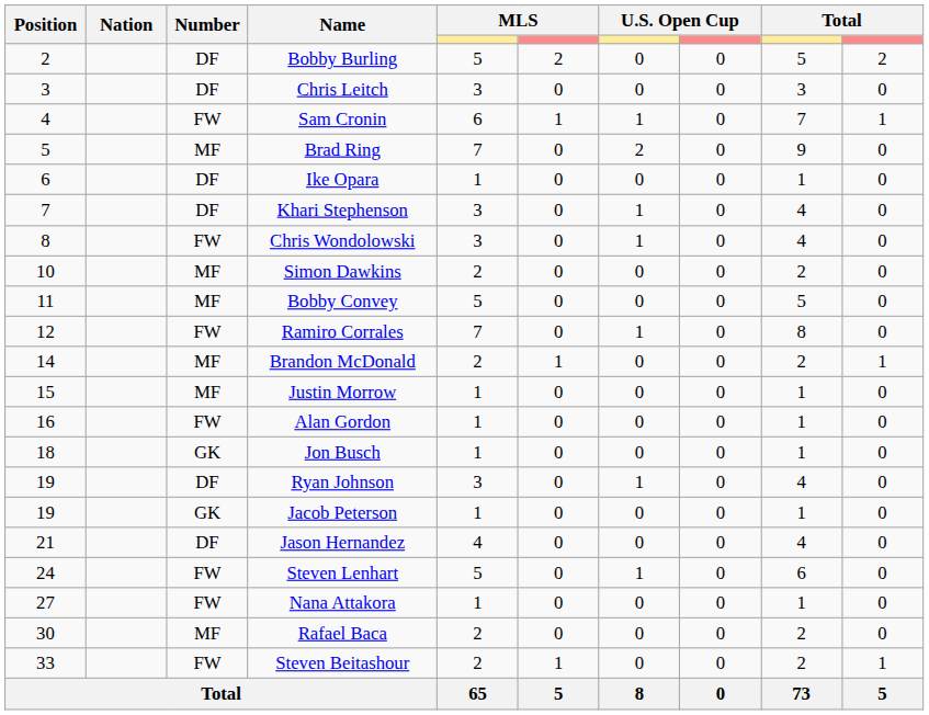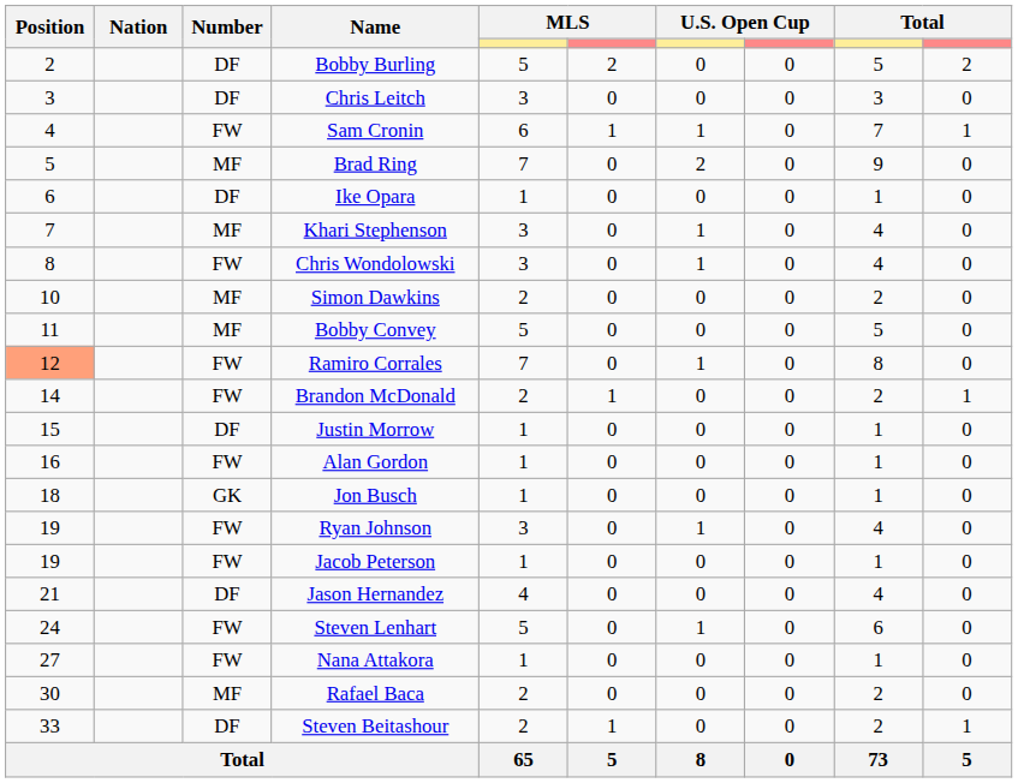 <table class="wikitable" style="font-size: 95%; text-align: center;">
 <tr>
 <th rowspan=2 width=60>Position</th>
 <th rowspan=2 width=60>Nation</th>
 <th rowspan=2 width=60>Number</th>
 <th rowspan=2 width=150>Name</th>
 <th colspan=2>MLS</th>
 <th colspan=2>U.S. Open Cup</th>
 <th colspan=2>Total</th>
 </tr>
 <tr>
 <th style="width:60px; background:#fe9;"></th>
 <th style="width:60px; background:#ff8888;"></th>
 <th style="width:60px; background:#fe9;"></th>
 <th style="width:60px; background:#ff8888;"></th>
 <th style="width:60px; background:#fe9;"></th>
 <th style="width:60px; background:#ff8888;"></th>
 </tr>
 <tr>
 <td>2</td>
 <td></td>
 <td>DF</td>
 <td><a href='#'>Bobby Burling</a></td>
 <td>5</td>
 <td>2</td>
 <td>0</td>
 <td>0</td>
 <td>5</td>
 <td>2</td>
 </tr>
 <tr>
 <td>3</td>
 <td></td>
 <td>DF</td>
 <td><a href='#'>Chris Leitch</a></td>
 <td>3</td>
 <td>0</td>
 <td>0</td>
 <td>0</td>
 <td>3</td>
 <td>0</td>
 </tr>
 <tr>
 <td>4</td>
 <td></td>
 <td>FW</td>
 <td><a href='#'>Sam Cronin</a></td>
 <td>6</td>
 <td>1</td>
 <td>1</td>
 <td>0</td>
 <td>7</td>
 <td>1</td>
 </tr>
 <tr>
 <td>5</td>
 <td></td>
 <td>MF</td>
 <td><a href='#'>Brad Ring</a></td>
 <td>7</td>
 <td>0</td>
 <td>2</td>
 <td>0</td>
 <td>9</td>
 <td>0</td>
 </tr>
 <tr>
 <td>6</td>
 <td></td>
 <td>DF</td>
 <td><a href='#'>Ike Opara</a></td>
 <td>1</td>
 <td>0</td>
 <td>0</td>
 <td>0</td>
 <td>1</td>
 <td>0</td>
 </tr>
 <tr>
 <td>7</td>
 <td></td>
-<td>DF</td>
+<td>MF</td>
 <td><a href='#'>Khari Stephenson</a></td>
 <td>3</td>
 <td>0</td>
 <td>1</td>
 <td>0</td>
 <td>4</td>
 <td>0</td>
 </tr>
 <tr>
 <td>8</td>
 <td></td>
 <td>FW</td>
 <td><a href='#'>Chris Wondolowski</a></td>
 <td>3</td>
 <td>0</td>
 <td>1</td>
 <td>0</td>
 <td>4</td>
 <td>0</td>
 </tr>
 <tr>
 <td>10</td>
 <td></td>
 <td>MF</td>
 <td><a href='#'>Simon Dawkins</a></td>
 <td>2</td>
 <td>0</td>
 <td>0</td>
 <td>0</td>
 <td>2</td>
 <td>0</td>
 </tr>
 <tr>
 <td>11</td>
 <td></td>
 <td>MF</td>
 <td><a href='#'>Bobby Convey</a></td>
 <td>5</td>
 <td>0</td>
 <td>0</td>
 <td>0</td>
 <td>5</td>
 <td>0</td>
 </tr>
 <tr>
-<td>12</td>
+<td style="background: lightsalmon;">12</td>
 <td></td>
 <td>FW</td>
 <td><a href='#'>Ramiro Corrales</a></td>
 <td>7</td>
 <td>0</td>
 <td>1</td>
 <td>0</td>
 <td>8</td>
 <td>0</td>
 </tr>
 <tr>
 <td>14</td>
 <td></td>
-<td>MF</td>
+<td>FW</td>
 <td><a href='#'>Brandon McDonald</a></td>
 <td>2</td>
 <td>1</td>
 <td>0</td>
 <td>0</td>
 <td>2</td>
 <td>1</td>
 </tr>
 <tr>
 <td>15</td>
 <td></td>
-<td>MF</td>
+<td>DF</td>
 <td><a href='#'>Justin Morrow</a></td>
 <td>1</td>
 <td>0</td>
 <td>0</td>
 <td>0</td>
 <td>1</td>
 <td>0</td>
 </tr>
 <tr>
 <td>16</td>
 <td></td>
 <td>FW</td>
 <td><a href='#'>Alan Gordon</a></td>
 <td>1</td>
 <td>0</td>
 <td>0</td>
 <td>0</td>
 <td>1</td>
 <td>0</td>
 </tr>
 <tr>
 <td>18</td>
 <td></td>
 <td>GK</td>
 <td><a href='#'>Jon Busch</a></td>
 <td>1</td>
 <td>0</td>
 <td>0</td>
 <td>0</td>
 <td>1</td>
 <td>0</td>
 </tr>
 <tr>
 <td>19</td>
 <td></td>
-<td>DF</td>
+<td>FW</td>
 <td><a href='#'>Ryan Johnson</a></td>
 <td>3</td>
 <td>0</td>
 <td>1</td>
 <td>0</td>
 <td>4</td>
 <td>0</td>
 </tr>
 <tr>
 <td>19</td>
 <td></td>
-<td>GK</td>
+<td>FW</td>
 <td><a href='#'>Jacob Peterson</a></td>
 <td>1</td>
 <td>0</td>
 <td>0</td>
 <td>0</td>
 <td>1</td>
 <td>0</td>
 </tr>
 <tr>
 <td>21</td>
 <td></td>
 <td>DF</td>
 <td><a href='#'>Jason Hernandez</a></td>
 <td>4</td>
 <td>0</td>
 <td>0</td>
 <td>0</td>
 <td>4</td>
 <td>0</td>
 </tr>
 <tr>
 <td>24</td>
 <td></td>
 <td>FW</td>
 <td><a href='#'>Steven Lenhart</a></td>
 <td>5</td>
 <td>0</td>
 <td>1</td>
 <td>0</td>
 <td>6</td>
 <td>0</td>
 </tr>
 <tr>
 <td>27</td>
 <td></td>
 <td>FW</td>
 <td><a href='#'>Nana Attakora</a></td>
 <td>1</td>
 <td>0</td>
 <td>0</td>
 <td>0</td>
 <td>1</td>
 <td>0</td>
 </tr>
 <tr>
 <td>30</td>
 <td></td>
 <td>MF</td>
 <td><a href='#'>Rafael Baca</a></td>
 <td>2</td>
 <td>0</td>
 <td>0</td>
 <td>0</td>
 <td>2</td>
 <td>0</td>
 </tr>
 <tr>
 <td>33</td>
 <td></td>
-<td>FW</td>
+<td>DF</td>
 <td><a href='#'>Steven Beitashour</a></td>
 <td>2</td>
 <td>1</td>
 <td>0</td>
 <td>0</td>
 <td>2</td>
 <td>1</td>
 </tr>
 <tr>
 <th colspan=4>Total</th>
 <th>65</th>
 <th>5</th>
 <th>8</th>
 <th>0</th>
 <th>73</th>
 <th>5</th>
 </tr>
 </table>
